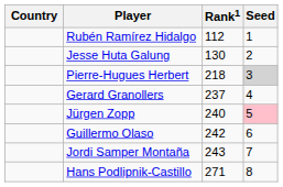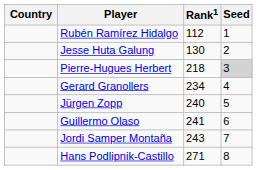 <table class="sortable wikitable">
 <tr>
 <th width="70">Country</th>
 <th width="175">Player</th>
 <th>Rank<sup>1</sup></th>
 <th>Seed</th>
 </tr>
 <tr>
 <td></td>
 <td><a href='#'>Rubén Ramírez Hidalgo</a></td>
 <td>112</td>
 <td>1</td>
 </tr>
 <tr>
 <td></td>
 <td><a href='#'>Jesse Huta Galung</a></td>
 <td>130</td>
 <td>2</td>
 </tr>
 <tr>
 <td></td>
 <td><a href='#'>Pierre-Hugues Herbert</a></td>
 <td>218</td>
 <td style="background: lightgrey;">3</td>
 </tr>
 <tr>
 <td></td>
 <td><a href='#'>Gerard Granollers</a></td>
-<td>237</td>
+<td>234</td>
 <td>4</td>
 </tr>
 <tr>
 <td></td>
 <td><a href='#'>Jürgen Zopp</a></td>
 <td>240</td>
-<td style="background: pink;">5</td>
+<td>5</td>
 </tr>
 <tr>
 <td></td>
 <td><a href='#'>Guillermo Olaso</a></td>
-<td>242</td>
+<td>241</td>
 <td>6</td>
 </tr>
 <tr>
 <td></td>
 <td><a href='#'>Jordi Samper Montaña</a></td>
 <td>243</td>
 <td>7</td>
 </tr>
 <tr>
 <td></td>
 <td><a href='#'>Hans Podlipnik-Castillo</a></td>
 <td>271</td>
 <td>8</td>
 </tr>
 </table>
